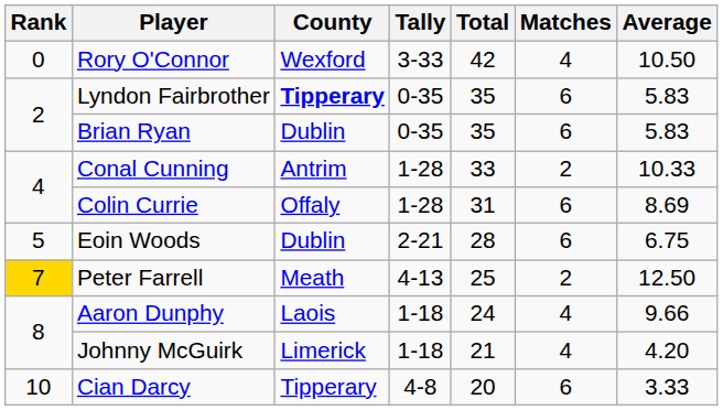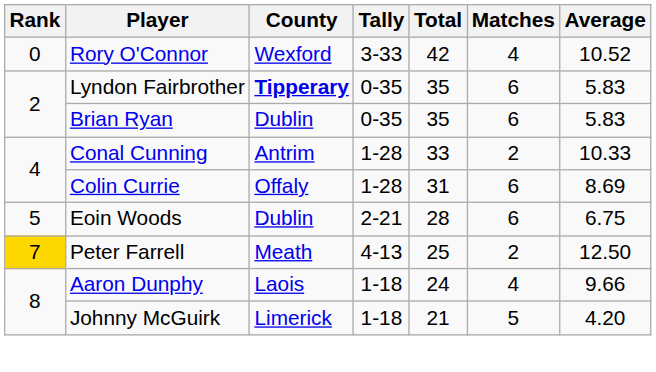 <table class="wikitable">
 <tr>
 <th>Rank</th>
 <th>Player</th>
 <th>County</th>
 <th>Tally</th>
 <th>Total</th>
 <th>Matches</th>
 <th>Average</th>
 </tr>
 <tr>
 <td rowspan=1 align=center>0</td>
 <td><a href='#'>Rory O'Connor</a></td>
 <td><a href='#'>Wexford</a></td>
 <td align=center>3-33</td>
 <td align=center>42</td>
 <td align=center>4</td>
-<td align=center>10.50</td>
+<td align=center>10.52</td>
 </tr>
 <tr>
 <td rowspan=2 align=center>2</td>
 <td>Lyndon Fairbrother</td>
 <td><strong><a href='#'>Tipperary</a></strong></td>
 <td align=center>0-35</td>
 <td align=center>35</td>
 <td align=center>6</td>
 <td align=center>5.83</td>
 </tr>
 <tr>
 <td><a href='#'>Brian Ryan</a></td>
 <td><a href='#'>Dublin</a></td>
 <td align=center>0-35</td>
 <td align=center>35</td>
 <td align=center>6</td>
 <td align=center>5.83</td>
 </tr>
 <tr>
 <td rowspan=2 align=center>4</td>
 <td><a href='#'>Conal Cunning</a></td>
 <td><a href='#'>Antrim</a></td>
 <td align=center>1-28</td>
 <td align=center>33</td>
 <td align=center>2</td>
 <td align=center>10.33</td>
 </tr>
 <tr>
 <td><a href='#'>Colin Currie</a></td>
 <td><a href='#'>Offaly</a></td>
 <td align=center>1-28</td>
 <td align=center>31</td>
 <td align=center>6</td>
 <td align=center>8.69</td>
 </tr>
 <tr>
 <td rowspan=1 align=center>5</td>
 <td>Eoin Woods</td>
 <td><a href='#'>Dublin</a></td>
 <td align=center>2-21</td>
 <td align=center>28</td>
 <td align=center>6</td>
 <td align=center>6.75</td>
 </tr>
 <tr>
 <td rowspan=1 align=center style="background: gold;">7</td>
 <td>Peter Farrell</td>
 <td><a href='#'>Meath</a></td>
 <td align=center>4-13</td>
 <td align=center>25</td>
 <td align=center>2</td>
 <td align=center>12.50</td>
 </tr>
 <tr>
 <td rowspan=2 align=center>8</td>
 <td><a href='#'>Aaron Dunphy</a></td>
 <td><a href='#'>Laois</a></td>
 <td align=center>1-18</td>
 <td align=center>24</td>
 <td align=center>4</td>
 <td align=center>9.66</td>
 </tr>
 <tr>
 <td>Johnny McGuirk</td>
 <td><a href='#'>Limerick</a></td>
 <td align=center>1-18</td>
 <td align=center>21</td>
-<td align=center>4</td>
+<td align=center>5</td>
 <td align=center>4.20</td>
 </tr>
-<tr>
-<td rowspan=1 align=center>10</td>
-<td><a href='#'>Cian Darcy</a></td>
-<td><a href='#'>Tipperary</a></td>
-<td align=center>4-8</td>
-<td align=center>20</td>
-<td align=center>6</td>
-<td align=center>3.33</td>
-</tr>
 </table>
